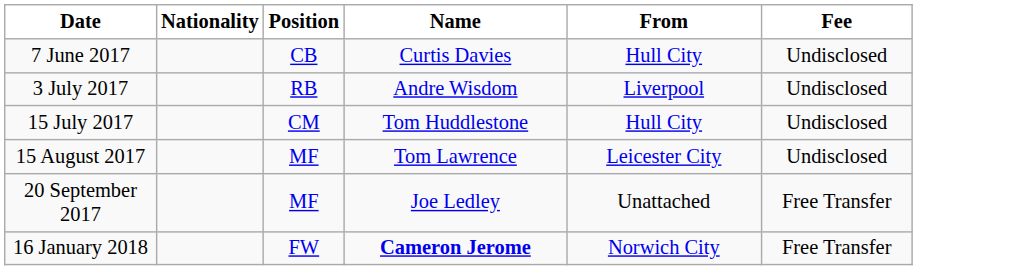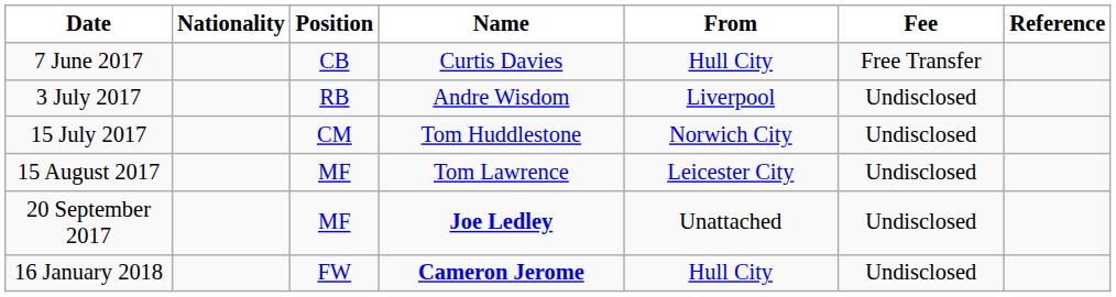 <table class="wikitable"  style="text-align:center; font-size:90%; ">
 <tr>
 <th style="background:#FFFFFF; color:black; width:100px;">Date</th>
 <th style="background:#FFFFFF; color:black; width:50px;">Nationality</th>
 <th style="background:#FFFFFF; color:black; width:50px;">Position</th>
 <th style="background:#FFFFFF; color:black; width:150px;">Name</th>
 <th style="background:#FFFFFF; color:black; width:130px;">From</th>
 <th style="background:#FFFFFF; color:black; width:100px;">Fee</th>
+<th style="background:#FFFFFF; color:black; width:25px;">Reference</th>
 </tr>
 <tr>
 <td>7 June 2017</td>
 <td></td>
 <td><a href='#'>CB</a></td>
 <td><a href='#'>Curtis Davies</a></td>
 <td><a href='#'>Hull City</a></td>
-<td>Undisclosed</td>
+<td>Free Transfer</td>
+<td></td>
 </tr>
 <tr>
 <td>3 July 2017</td>
 <td></td>
 <td><a href='#'>RB</a></td>
 <td><a href='#'>Andre Wisdom</a></td>
 <td><a href='#'>Liverpool</a></td>
 <td>Undisclosed</td>
+<td></td>
 </tr>
 <tr>
 <td>15 July 2017</td>
 <td></td>
 <td><a href='#'>CM</a></td>
 <td><a href='#'>Tom Huddlestone</a></td>
-<td><a href='#'>Hull City</a></td>
+<td><a href='#'>Norwich City</a></td>
 <td>Undisclosed</td>
+<td></td>
 </tr>
 <tr>
 <td>15 August 2017</td>
 <td></td>
 <td><a href='#'>MF</a></td>
 <td><a href='#'>Tom Lawrence</a></td>
 <td><a href='#'>Leicester City</a></td>
 <td>Undisclosed</td>
+<td></td>
 </tr>
 <tr>
 <td>20 September 2017</td>
 <td></td>
 <td><a href='#'>MF</a></td>
-<td><a href='#'>Joe Ledley</a></td>
+<td><strong><a href='#'>Joe Ledley</a></strong></td>
 <td>Unattached</td>
-<td>Free Transfer</td>
+<td>Undisclosed</td>
+<td></td>
 </tr>
 <tr>
 <td>16 January 2018</td>
 <td></td>
 <td><a href='#'>FW</a></td>
 <td><strong><a href='#'>Cameron Jerome</a></strong></td>
-<td><a href='#'>Norwich City</a></td>
-<td>Free Transfer</td>
+<td><a href='#'>Hull City</a></td>
+<td>Undisclosed</td>
+<td></td>
 </tr>
 </table>
